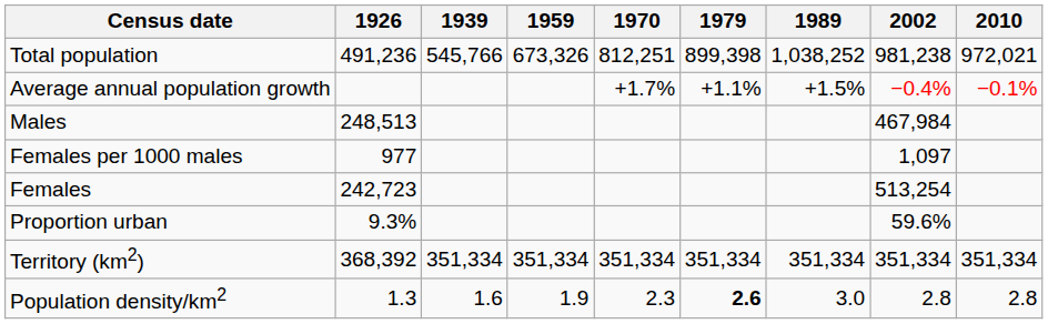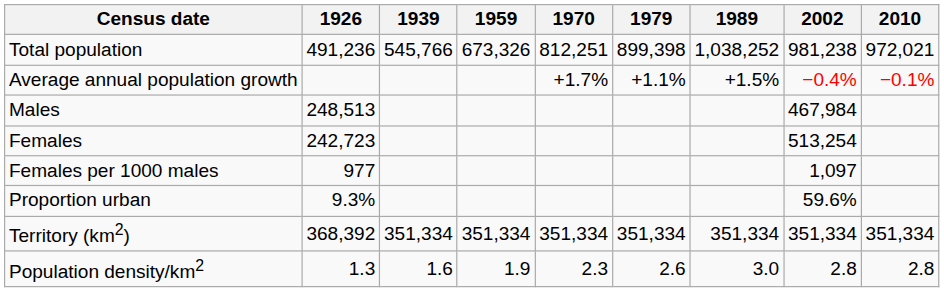 <table class="wikitable">
 <tr>
 <th>Census date</th>
 <th>1926</th>
 <th>1939</th>
 <th>1959</th>
 <th>1970</th>
 <th>1979</th>
 <th>1989</th>
 <th>2002</th>
 <th>2010</th>
 </tr>
 <tr>
 <td>Total population</td>
 <td align="right">491,236</td>
 <td align="right">545,766</td>
 <td align="right">673,326</td>
 <td align="right">812,251</td>
 <td align="right">899,398</td>
 <td align="right">1,038,252</td>
 <td align="right">981,238</td>
 <td align="right">972,021</td>
 </tr>
 <tr>
 <td>Average annual population growth</td>
 <td align="right"></td>
 <td align="right"></td>
 <td align="right"></td>
 <td align="right">+1.7%</td>
 <td align="right">+1.1%</td>
 <td align="right">+1.5%</td>
 <td align="right" style="color: red">−0.4%</td>
 <td align="right" style="color: red">−0.1%</td>
 </tr>
 <tr>
 <td>Males</td>
 <td align="right">248,513</td>
 <td align="right"></td>
 <td align="right"></td>
 <td align="right"></td>
 <td align="right"></td>
 <td align="right"></td>
 <td align="right">467,984</td>
 <td align="right"></td>
 </tr>
 <tr>
+<td>Females</td>
+<td align="right">242,723</td>
+<td align="right"></td>
+<td align="right"></td>
+<td align="right"></td>
+<td align="right"></td>
+<td align="right"></td>
+<td align="right">513,254</td>
+<td align="right"></td>
+</tr>
+<tr>
 <td>Females per 1000 males</td>
 <td align="right">977</td>
 <td align="right"></td>
 <td align="right"></td>
 <td align="right"></td>
 <td align="right"></td>
 <td align="right"></td>
 <td align="right">1,097</td>
-<td align="right"></td>
-</tr>
-<tr>
-<td>Females</td>
-<td align="right">242,723</td>
-<td align="right"></td>
-<td align="right"></td>
-<td align="right"></td>
-<td align="right"></td>
-<td align="right"></td>
-<td align="right">513,254</td>
 <td align="right"></td>
 </tr>
 <tr>
 <td>Proportion urban</td>
 <td align="right">9.3%</td>
 <td align="right"></td>
 <td align="right"></td>
 <td align="right"></td>
 <td align="right"></td>
 <td align="right"></td>
 <td align="right">59.6%</td>
 <td align="right"></td>
 </tr>
 <tr>
 <td>Territory (km<sup>2</sup>)</td>
 <td align="right">368,392</td>
 <td align="right">351,334</td>
 <td align="right">351,334</td>
 <td align="right">351,334</td>
 <td align="right">351,334</td>
 <td align="right">351,334</td>
 <td align="right">351,334</td>
 <td align="right">351,334</td>
 </tr>
 <tr>
 <td>Population density/km<sup>2</sup></td>
 <td align="right">1.3</td>
 <td align="right">1.6</td>
 <td align="right">1.9</td>
 <td align="right">2.3</td>
-<td align="right"><strong>2.6</strong></td>
+<td align="right">2.6</td>
 <td align="right">3.0</td>
 <td align="right">2.8</td>
 <td align="right">2.8</td>
 </tr>
 </table>
